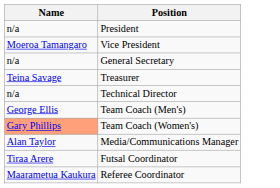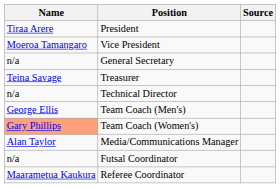 <table class="wikitable">
 <tr>
 <th>Name</th>
 <th>Position</th>
+<th>Source</th>
 </tr>
 <tr>
-<td>n/a</td>
+<td> <a href='#'>Tiraa Arere</a></td>
 <td>President</td>
+<td></td>
 </tr>
 <tr>
 <td> <a href='#'>Moeroa Tamangaro</a></td>
 <td>Vice President</td>
+<td></td>
 </tr>
 <tr>
 <td>n/a</td>
 <td>General Secretary</td>
+<td></td>
 </tr>
 <tr>
 <td> <a href='#'>Teina Savage</a></td>
 <td>Treasurer</td>
+<td></td>
 </tr>
 <tr>
 <td>n/a</td>
 <td>Technical Director</td>
+<td></td>
 </tr>
 <tr>
 <td> <a href='#'>George Ellis</a></td>
 <td>Team Coach (Men's)</td>
+<td></td>
 </tr>
 <tr>
 <td style="background: lightsalmon;"> <a href='#'>Gary Phillips</a></td>
 <td>Team Coach (Women's)</td>
+<td></td>
 </tr>
 <tr>
 <td> <a href='#'>Alan Taylor</a></td>
 <td>Media/Communications Manager</td>
+<td></td>
 </tr>
 <tr>
-<td> <a href='#'>Tiraa Arere</a></td>
+<td>n/a</td>
 <td>Futsal Coordinator</td>
+<td></td>
 </tr>
 <tr>
 <td> <a href='#'>Maarametua Kaukura</a></td>
 <td>Referee Coordinator</td>
+<td></td>
 </tr>
 </table>
